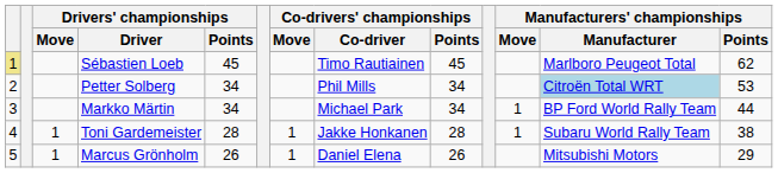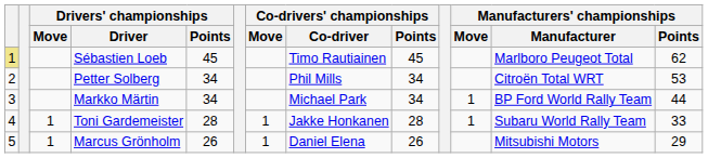 <table class="wikitable" style="font-size:85%;">
 <tr>
 <th rowspan="2"></th>
 <th rowspan="7" style="width:5px;"></th>
 <th colspan="3">Drivers' championships</th>
 <th rowspan="7" style="width:5px;"></th>
 <th colspan="3" nowrap>Co-drivers' championships</th>
 <th rowspan="7" style="width:5px;"></th>
 <th colspan="3" nowrap>Manufacturers' championships</th>
 </tr>
 <tr>
 <th>Move</th>
 <th>Driver</th>
 <th>Points</th>
 <th>Move</th>
 <th>Co-driver</th>
 <th>Points</th>
 <th>Move</th>
 <th>Manufacturer</th>
 <th>Points</th>
 </tr>
 <tr>
 <td align="center" style="background: khaki;">1</td>
 <td align="center"></td>
 <td> <a href='#'>Sébastien Loeb</a></td>
 <td align="center">45</td>
 <td align="center"></td>
 <td> <a href='#'>Timo Rautiainen</a></td>
 <td align="center">45</td>
 <td align="center"></td>
 <td> <a href='#'>Marlboro Peugeot Total</a></td>
 <td align="center">62</td>
 </tr>
 <tr>
 <td align="center">2</td>
 <td align="center"></td>
 <td> <a href='#'>Petter Solberg</a></td>
 <td align="center">34</td>
 <td align="center"></td>
 <td> <a href='#'>Phil Mills</a></td>
 <td align="center">34</td>
 <td align="center"></td>
-<td style="background: lightblue;"> <a href='#'>Citroën Total WRT</a></td>
+<td> <a href='#'>Citroën Total WRT</a></td>
 <td align="center">53</td>
 </tr>
 <tr>
 <td align="center">3</td>
 <td align="center"></td>
 <td> <a href='#'>Markko Märtin</a></td>
 <td align="center">34</td>
 <td align="center"></td>
 <td> <a href='#'>Michael Park</a></td>
 <td align="center">34</td>
 <td align="center"> 1</td>
 <td> <a href='#'>BP Ford World Rally Team</a></td>
 <td align="center">44</td>
 </tr>
 <tr>
 <td align="center">4</td>
 <td align="center"> 1</td>
 <td> <a href='#'>Toni Gardemeister</a></td>
 <td align="center">28</td>
 <td align="center"> 1</td>
 <td> <a href='#'>Jakke Honkanen</a></td>
 <td align="center">28</td>
 <td align="center"> 1</td>
 <td> <a href='#'>Subaru World Rally Team</a></td>
-<td align="center">38</td>
+<td align="center">33</td>
 </tr>
 <tr>
 <td align="center">5</td>
 <td align="center"> 1</td>
 <td> <a href='#'>Marcus Grönholm</a></td>
 <td align="center">26</td>
 <td align="center"> 1</td>
 <td> <a href='#'>Daniel Elena</a></td>
 <td align="center">26</td>
 <td align="center"></td>
 <td> <a href='#'>Mitsubishi Motors</a></td>
 <td align="center">29</td>
 </tr>
 </table>
